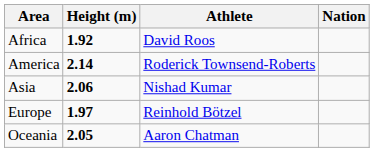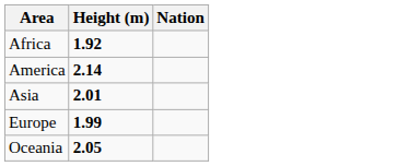 <table class="wikitable">
 <tr>
 <th>Area</th>
 <th>Height (m)</th>
-<th>Athlete</th>
 <th>Nation</th>
 </tr>
 <tr>
 <td>Africa</td>
 <td><strong>1.92</strong></td>
-<td><a href='#'>David Roos</a></td>
 <td></td>
 </tr>
 <tr>
 <td>America</td>
 <td><strong>2.14</strong></td>
-<td><a href='#'>Roderick Townsend-Roberts</a></td>
 <td></td>
 </tr>
 <tr>
 <td>Asia</td>
-<td><strong>2.06</strong></td>
-<td><a href='#'>Nishad Kumar</a></td>
+<td><strong>2.01</strong></td>
 <td></td>
 </tr>
 <tr>
 <td>Europe</td>
-<td><strong>1.97</strong></td>
-<td><a href='#'>Reinhold Bötzel</a></td>
+<td><strong>1.99</strong></td>
 <td></td>
 </tr>
 <tr>
 <td>Oceania</td>
 <td><strong>2.05</strong></td>
-<td><a href='#'>Aaron Chatman</a></td>
 <td></td>
 </tr>
 </table>
